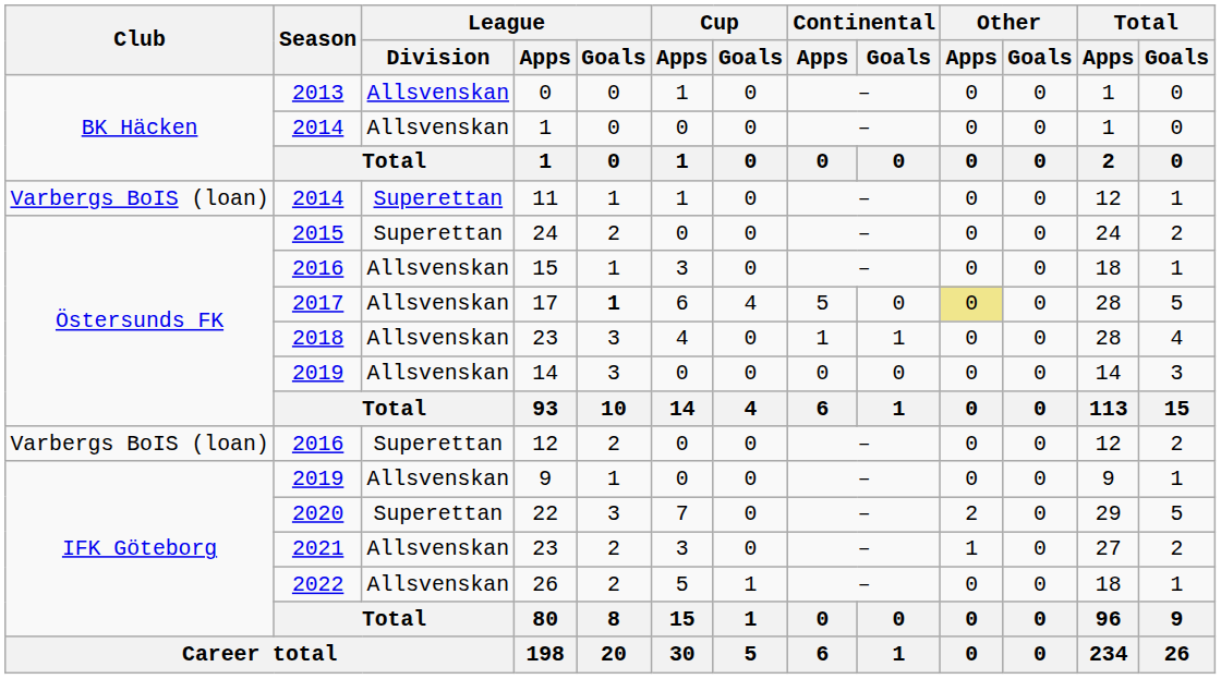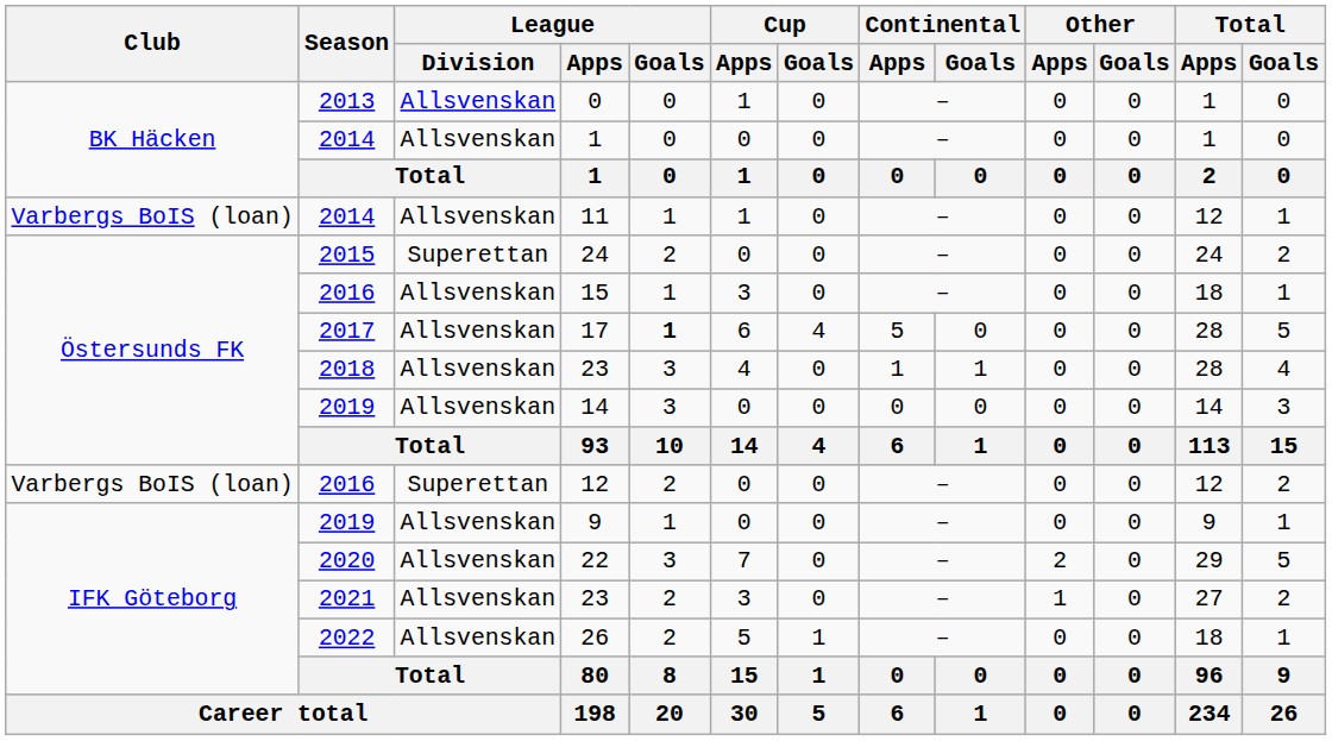 <table class="wikitable" style="text-align:center">
 <tr>
 <th rowspan="2">Club</th>
 <th rowspan="2">Season</th>
 <th colspan="3">League</th>
 <th colspan="2">Cup</th>
 <th colspan="2">Continental</th>
 <th colspan="2">Other</th>
 <th colspan="2">Total</th>
 </tr>
 <tr>
 <th>Division</th>
 <th>Apps</th>
 <th>Goals</th>
 <th>Apps</th>
 <th>Goals</th>
 <th>Apps</th>
 <th>Goals</th>
 <th>Apps</th>
 <th>Goals</th>
 <th>Apps</th>
 <th>Goals</th>
 </tr>
 <tr>
 <td rowspan="3"><a href='#'>BK Häcken</a></td>
 <td><a href='#'>2013</a></td>
 <td><a href='#'>Allsvenskan</a></td>
 <td>0</td>
 <td>0</td>
 <td>1</td>
 <td>0</td>
 <td colspan="2">–</td>
 <td>0</td>
 <td>0</td>
 <td>1</td>
 <td>0</td>
 </tr>
 <tr>
 <td><a href='#'>2014</a></td>
 <td>Allsvenskan</td>
 <td>1</td>
 <td>0</td>
 <td>0</td>
 <td>0</td>
 <td colspan="2">–</td>
 <td>0</td>
 <td>0</td>
 <td>1</td>
 <td>0</td>
 </tr>
 <tr>
 <th colspan="2">Total</th>
 <th>1</th>
 <th>0</th>
 <th>1</th>
 <th>0</th>
 <th>0</th>
 <th>0</th>
 <th>0</th>
 <th>0</th>
 <th>2</th>
 <th>0</th>
 </tr>
 <tr>
 <td><a href='#'>Varbergs BoIS</a> (loan)</td>
 <td><a href='#'>2014</a></td>
-<td><a href='#'>Superettan</a></td>
+<td>Allsvenskan</td>
 <td>11</td>
 <td>1</td>
 <td>1</td>
 <td>0</td>
 <td colspan="2">–</td>
 <td>0</td>
 <td>0</td>
 <td>12</td>
 <td>1</td>
 </tr>
 <tr>
 <td rowspan="6"><a href='#'>Östersunds FK</a></td>
 <td><a href='#'>2015</a></td>
 <td>Superettan</td>
 <td>24</td>
 <td>2</td>
 <td>0</td>
 <td>0</td>
 <td colspan="2">–</td>
 <td>0</td>
 <td>0</td>
 <td>24</td>
 <td>2</td>
 </tr>
 <tr>
 <td><a href='#'>2016</a></td>
 <td>Allsvenskan</td>
 <td>15</td>
 <td>1</td>
 <td>3</td>
 <td>0</td>
 <td colspan="2">–</td>
 <td>0</td>
 <td>0</td>
 <td>18</td>
 <td>1</td>
 </tr>
 <tr>
 <td><a href='#'>2017</a></td>
 <td>Allsvenskan</td>
 <td>17</td>
 <td><strong>1</strong></td>
 <td>6</td>
 <td>4</td>
 <td>5</td>
 <td>0</td>
-<td style="background: khaki;">0</td>
+<td>0</td>
 <td>0</td>
 <td>28</td>
 <td>5</td>
 </tr>
 <tr>
 <td><a href='#'>2018</a></td>
 <td>Allsvenskan</td>
 <td>23</td>
 <td>3</td>
 <td>4</td>
 <td>0</td>
 <td>1</td>
 <td>1</td>
 <td>0</td>
 <td>0</td>
 <td>28</td>
 <td>4</td>
 </tr>
 <tr>
 <td><a href='#'>2019</a></td>
 <td>Allsvenskan</td>
 <td>14</td>
 <td>3</td>
 <td>0</td>
 <td>0</td>
 <td>0</td>
 <td>0</td>
 <td>0</td>
 <td>0</td>
 <td>14</td>
 <td>3</td>
 </tr>
 <tr>
 <th colspan="2">Total</th>
 <th>93</th>
 <th>10</th>
 <th>14</th>
 <th>4</th>
 <th>6</th>
 <th>1</th>
 <th>0</th>
 <th>0</th>
 <th>113</th>
 <th>15</th>
 </tr>
 <tr>
 <td>Varbergs BoIS (loan)</td>
 <td><a href='#'>2016</a></td>
 <td>Superettan</td>
 <td>12</td>
 <td>2</td>
 <td>0</td>
 <td>0</td>
 <td colspan="2">–</td>
 <td>0</td>
 <td>0</td>
 <td>12</td>
 <td>2</td>
 </tr>
 <tr>
 <td rowspan="5"><a href='#'>IFK Göteborg</a></td>
 <td><a href='#'>2019</a></td>
 <td>Allsvenskan</td>
 <td>9</td>
 <td>1</td>
 <td>0</td>
 <td>0</td>
 <td colspan="2">–</td>
 <td>0</td>
 <td>0</td>
 <td>9</td>
 <td>1</td>
 </tr>
 <tr>
 <td><a href='#'>2020</a></td>
-<td>Superettan</td>
+<td>Allsvenskan</td>
 <td>22</td>
 <td>3</td>
 <td>7</td>
 <td>0</td>
 <td colspan="2">–</td>
 <td>2</td>
 <td>0</td>
 <td>29</td>
 <td>5</td>
 </tr>
 <tr>
 <td><a href='#'>2021</a></td>
 <td>Allsvenskan</td>
 <td>23</td>
 <td>2</td>
 <td>3</td>
 <td>0</td>
 <td colspan="2">–</td>
 <td>1</td>
 <td>0</td>
 <td>27</td>
 <td>2</td>
 </tr>
 <tr>
 <td><a href='#'>2022</a></td>
 <td>Allsvenskan</td>
 <td>26</td>
 <td>2</td>
 <td>5</td>
 <td>1</td>
 <td colspan="2">–</td>
 <td>0</td>
 <td>0</td>
 <td>18</td>
 <td>1</td>
 </tr>
 <tr>
 <th colspan="2">Total</th>
 <th>80</th>
 <th>8</th>
 <th>15</th>
 <th>1</th>
 <th>0</th>
 <th>0</th>
 <th>0</th>
 <th>0</th>
 <th>96</th>
 <th>9</th>
 </tr>
 <tr>
 <th colspan="3">Career total</th>
 <th>198</th>
 <th>20</th>
 <th>30</th>
 <th>5</th>
 <th>6</th>
 <th>1</th>
 <th>0</th>
 <th>0</th>
 <th>234</th>
 <th>26</th>
 </tr>
 </table>
